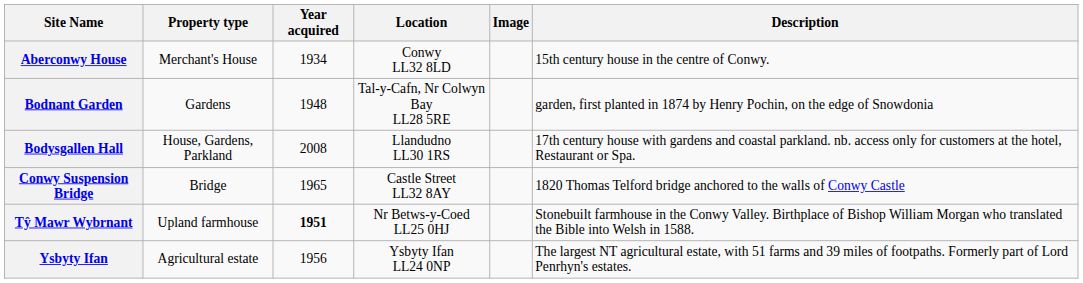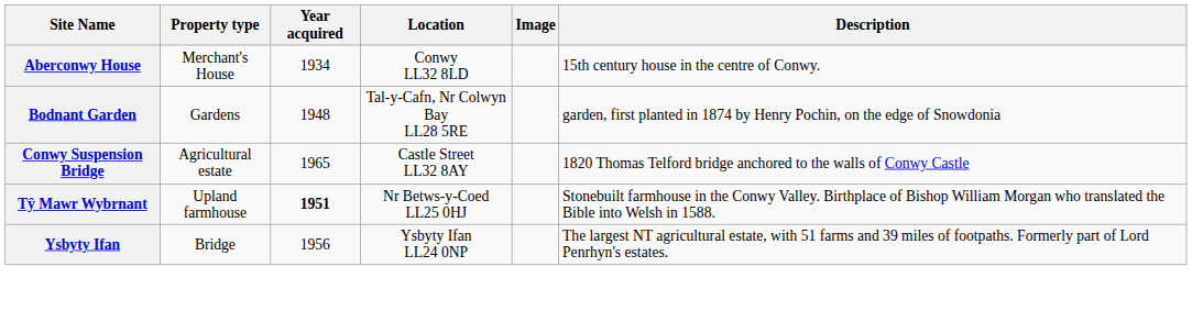 <table class="wikitable sortable" style="text-align:center; width:100%;">
 <tr>
 <th>Site Name</th>
 <th>Property type</th>
 <th>Year acquired</th>
 <th>Location</th>
 <th class="unsortable">Image</th>
 <th class="unsortable">Description</th>
 </tr>
 <tr>
 <th scope="row"><a href='#'>Aberconwy House</a></th>
 <td>Merchant's House</td>
 <td>1934</td>
 <td>Conwy<br>LL32 8LD<br><small></small></td>
 <td></td>
 <td style="text-align:left">15th century house in the centre of Conwy.</td>
 </tr>
 <tr>
 <th scope="row"><a href='#'>Bodnant Garden</a></th>
 <td>Gardens</td>
 <td>1948</td>
 <td>Tal-y-Cafn, Nr Colwyn Bay<br>LL28 5RE<br><small></small></td>
 <td></td>
 <td style="text-align:left"> garden, first planted in 1874 by Henry Pochin, on the edge of Snowdonia</td>
 </tr>
 <tr>
-<th scope="row"><a href='#'>Bodysgallen Hall</a></th>
-<td>House, Gardens, Parkland</td>
-<td>2008</td>
-<td>Llandudno<br>LL30 1RS<br><small></small></td>
-<td></td>
-<td style="text-align:left">17th century house with gardens and coastal parkland. nb. access only for customers at the hotel, Restaurant or Spa.</td>
-</tr>
-<tr>
 <th scope="row"><a href='#'>Conwy Suspension Bridge</a></th>
-<td>Bridge</td>
+<td>Agricultural estate</td>
 <td>1965</td>
 <td>Castle Street<br>LL32 8AY<br><small></small></td>
 <td></td>
 <td style="text-align:left">1820 Thomas Telford bridge anchored to the walls of <a href='#'>Conwy Castle</a></td>
 </tr>
 <tr>
 <th scope="row"><a href='#'>Tŷ Mawr Wybrnant</a></th>
 <td>Upland farmhouse</td>
 <td><strong>1951</strong></td>
 <td>Nr Betws-y-Coed<br>LL25 0HJ<br><small></small></td>
 <td></td>
 <td style="text-align:left">Stonebuilt farmhouse in the Conwy Valley. Birthplace of Bishop William Morgan who translated the Bible into Welsh in 1588.</td>
 </tr>
 <tr>
 <th scope="row"><a href='#'>Ysbyty Ifan</a></th>
-<td>Agricultural estate</td>
+<td>Bridge</td>
 <td>1956</td>
 <td>Ysbyty Ifan<br>LL24 0NP<br><small></small></td>
 <td></td>
 <td style="text-align:left">The largest NT agricultural estate,  with 51 farms and 39 miles of footpaths. Formerly part of Lord Penrhyn's estates.</td>
 </tr>
 </table>
